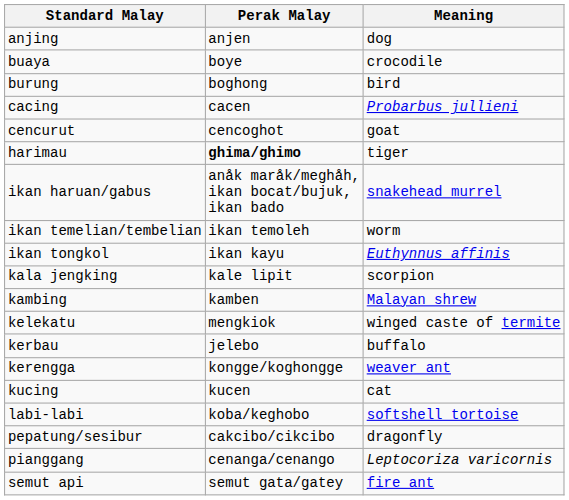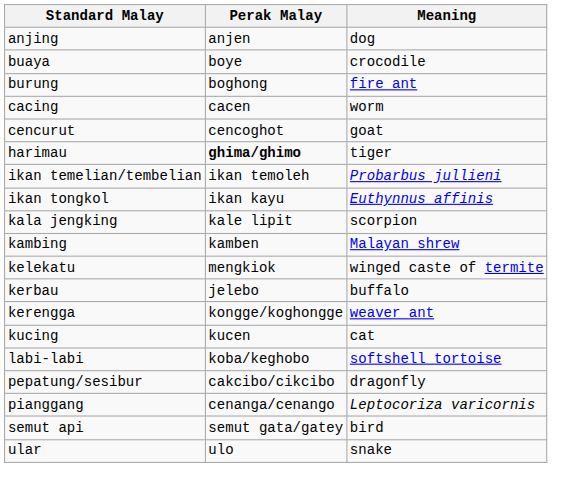 <table class="wikitable">
 <tr>
 <th style="text-align: center;">Standard Malay</th>
 <th style="text-align: center;">Perak Malay</th>
 <th style="text-align: center;">Meaning</th>
 </tr>
 <tr>
 <td>anjing</td>
 <td>anjen</td>
 <td>dog</td>
 </tr>
 <tr>
 <td>buaya</td>
 <td>boye</td>
 <td>crocodile</td>
 </tr>
 <tr>
 <td>burung</td>
 <td>boghong</td>
-<td>bird</td>
+<td><a href='#'>fire ant</a></td>
 </tr>
 <tr>
 <td>cacing</td>
 <td>cacen</td>
-<td><em><a href='#'>Probarbus jullieni</a></em></td>
+<td>worm</td>
 </tr>
 <tr>
 <td>cencurut</td>
 <td>cencoghot</td>
 <td>goat</td>
 </tr>
 <tr>
 <td>harimau</td>
 <td><strong>ghima/ghimo</strong></td>
 <td>tiger</td>
 </tr>
 <tr>
-<td>ikan haruan/gabus</td>
-<td>anåk maråk/meghåh, <br>ikan bocat/bujuk, <br>ikan bado</td>
-<td><a href='#'>snakehead murrel</a></td>
-</tr>
-<tr>
 <td>ikan temelian/tembelian</td>
 <td>ikan temoleh</td>
-<td>worm</td>
+<td><em><a href='#'>Probarbus jullieni</a></em></td>
 </tr>
 <tr>
 <td>ikan tongkol</td>
 <td>ikan kayu</td>
 <td><em><a href='#'>Euthynnus affinis</a></em></td>
 </tr>
 <tr>
 <td>kala jengking</td>
 <td>kale lipit</td>
 <td>scorpion</td>
 </tr>
 <tr>
 <td>kambing</td>
 <td>kamben</td>
 <td><a href='#'>Malayan shrew</a></td>
 </tr>
 <tr>
 <td>kelekatu</td>
 <td>mengkiok</td>
 <td>winged caste of <a href='#'>termite</a></td>
 </tr>
 <tr>
 <td>kerbau</td>
 <td>jelebo</td>
 <td>buffalo</td>
 </tr>
 <tr>
 <td>kerengga</td>
 <td>kongge/koghongge</td>
 <td><a href='#'>weaver ant</a></td>
 </tr>
 <tr>
 <td>kucing</td>
 <td>kucen</td>
 <td>cat</td>
 </tr>
 <tr>
 <td>labi-labi</td>
 <td>koba/keghobo</td>
 <td><a href='#'>softshell tortoise</a></td>
 </tr>
 <tr>
 <td>pepatung/sesibur</td>
 <td>cakcibo/cikcibo</td>
 <td>dragonfly</td>
 </tr>
 <tr>
 <td>pianggang</td>
 <td>cenanga/cenango</td>
 <td><em>Leptocoriza varicornis</em></td>
 </tr>
 <tr>
 <td>semut api</td>
 <td>semut gata/gatey</td>
-<td><a href='#'>fire ant</a></td>
+<td>bird</td>
+</tr>
+<tr>
+<td>ular</td>
+<td>ulo</td>
+<td>snake</td>
 </tr>
 </table>
